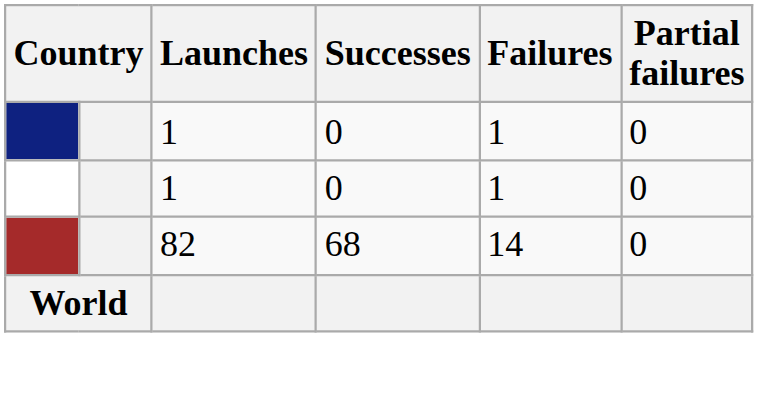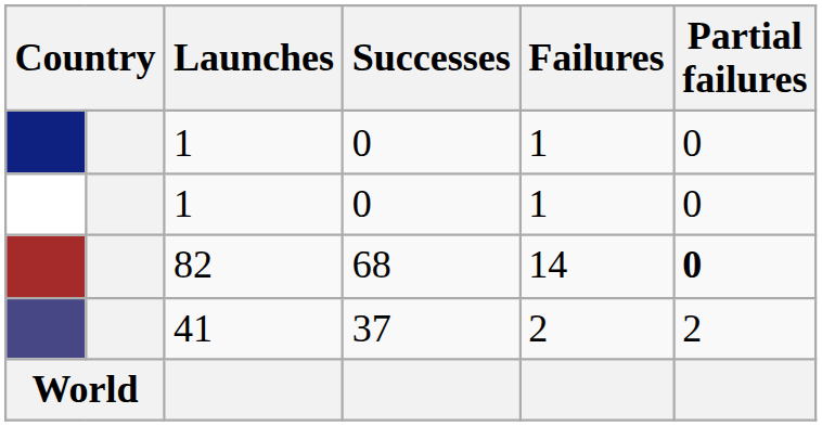 <table class="wikitable sortable">
 <tr>
 <th colspan=2>Country</th>
 <th>Launches</th>
 <th>Successes</th>
 <th>Failures</th>
 <th>Partial <br> failures</th>
 </tr>
 <tr>
 <th scope=row style="background:#0e2180;"></th>
 <th style="text-align:left;"></th>
 <td>1</td>
 <td>0</td>
 <td>1</td>
 <td>0</td>
 </tr>
 <tr>
 <th scope=row style="background:#ffffff;"></th>
 <th style="text-align:left;"></th>
 <td>1</td>
 <td>0</td>
 <td>1</td>
 <td>0</td>
 </tr>
 <tr>
 <th scope=row style="background:#a52a2a;"></th>
 <th style="text-align:left;"></th>
 <td>82</td>
 <td>68</td>
 <td>14</td>
-<td>0</td>
+<td><strong>0</strong></td>
+</tr>
+<tr>
+<th scope=row style="background:#484785;"></th>
+<th style="text-align:left;"></th>
+<td>41</td>
+<td>37</td>
+<td>2</td>
+<td>2</td>
 </tr>
 <tr class="sortbottom">
 <th colspan="2">World</th>
 <th></th>
 <th></th>
 <th></th>
 <th></th>
 </tr>
 </table>
